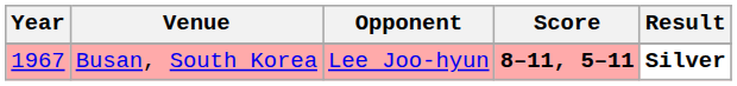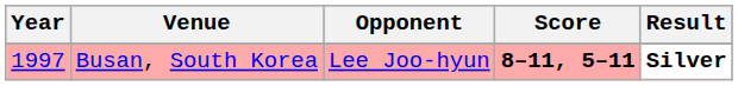 <table class="sortable wikitable" style="font-size: 90%;">
 <tr>
 <th>Year</th>
 <th>Venue</th>
 <th>Opponent</th>
 <th>Score</th>
 <th>Result</th>
 </tr>
 <tr>
 </tr>
 <tr style="background:#FFAAAA">
-<td align="center"><a href='#'>1967</a></td>
+<td align="center"><a href='#'>1997</a></td>
 <td align="left"><a href='#'>Busan</a>, <a href='#'>South Korea</a></td>
 <td align="left"> <a href='#'>Lee Joo-hyun</a></td>
 <td align="left"><strong>8–11, 5–11</strong></td>
 <td style="text-align:left; background:white"> <strong>Silver</strong></td>
 </tr>
 </table>
